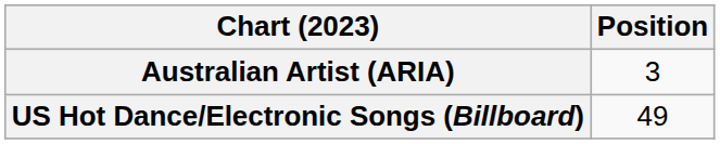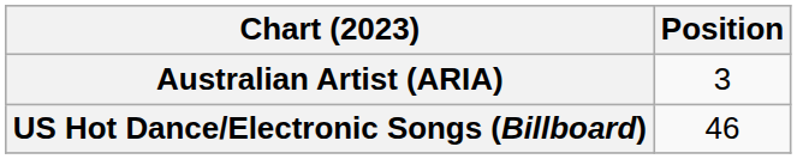 <table class="wikitable sortable plainrowheaders" style="text-align:center">
 <tr>
 <th scope="col">Chart (2023)</th>
 <th scope="col">Position</th>
 </tr>
 <tr>
 <th scope="row">Australian Artist (ARIA)</th>
 <td>3</td>
 </tr>
 <tr>
 <th scope="row">US Hot Dance/Electronic Songs (<em>Billboard</em>)</th>
-<td>49</td>
+<td>46</td>
 </tr>
 </table>
